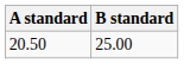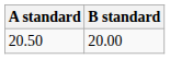 <table class="wikitable" border="1" align="upright">
 <tr>
 <th>A standard</th>
 <th>B standard</th>
 </tr>
 <tr>
 <td>20.50</td>
-<td>25.00</td>
+<td>20.00</td>
 </tr>
 </table>
